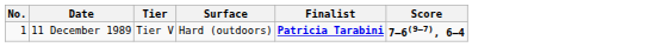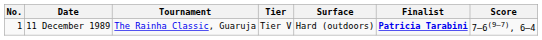 <table class="sortable wikitable">
 <tr>
 <th>No.</th>
 <th>Date</th>
+<th>Tournament</th>
 <th>Tier</th>
 <th>Surface</th>
 <th>Finalist</th>
 <th>Score</th>
 </tr>
 <tr bgcolor=>
 <td align="right">1</td>
 <td align="right">11 December 1989</td>
+<td><a href='#'>The Rainha Classic</a>, Guaruja</td>
 <td>Tier V</td>
 <td align="right">Hard (outdoors)</td>
 <td><strong> <a href='#'>Patricia Tarabini</a></strong></td>
-<td><strong>7–6<sup>(9–7)</sup>, 6–4</strong></td>
+<td>7–6<sup>(9–7)</sup>, 6–4</td>
 </tr>
 </table>
